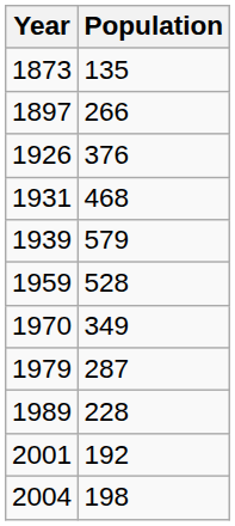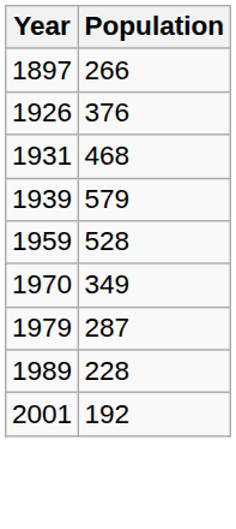 <table class="wikitable">
 <tr>
 <th>Year</th>
 <th>Population</th>
-</tr>
-<tr>
-<td>1873</td>
-<td>135</td>
 </tr>
 <tr>
 <td>1897</td>
 <td>266</td>
 </tr>
 <tr>
 <td>1926</td>
 <td>376</td>
 </tr>
 <tr>
 <td>1931</td>
 <td>468</td>
 </tr>
 <tr>
 <td>1939</td>
 <td>579</td>
 </tr>
 <tr>
 <td>1959</td>
 <td>528</td>
 </tr>
 <tr>
 <td>1970</td>
 <td>349</td>
 </tr>
 <tr>
 <td>1979</td>
 <td>287</td>
 </tr>
 <tr>
 <td>1989</td>
 <td>228</td>
 </tr>
 <tr>
 <td>2001</td>
 <td>192</td>
 </tr>
-<tr>
-<td>2004</td>
-<td>198</td>
-</tr>
 </table>
